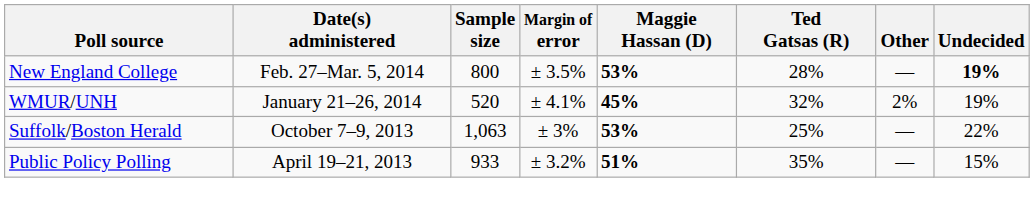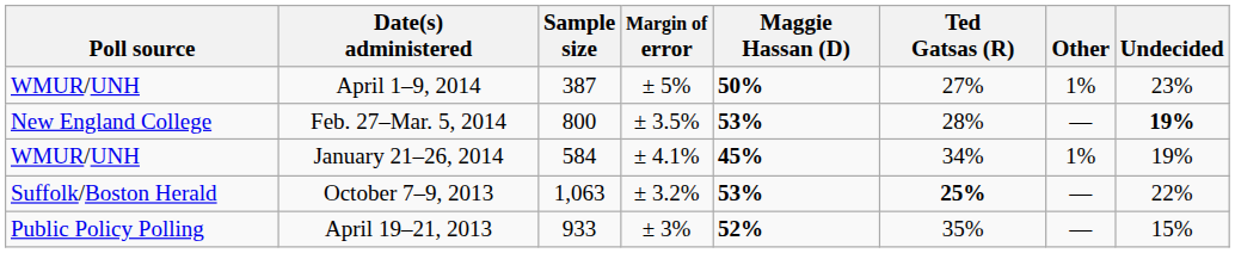 <table class="wikitable">
 <tr valign= bottom>
 <th style="width:185px;">Poll source</th>
 <th style="width:175px;">Date(s)<br>administered</th>
 <th class=small>Sample<br>size</th>
 <th><small>Margin of</small><br>error</th>
 <th style="width:110px;">Maggie<br>Hassan (D)</th>
 <th style="width:110px;">Ted<br>Gatsas (R)</th>
 <th>Other</th>
 <th>Undecided</th>
+</tr>
+<tr>
+<td><a href='#'>WMUR</a>/<a href='#'>UNH</a></td>
+<td align=center>April 1–9, 2014</td>
+<td align=center>387</td>
+<td align=center>± 5%</td>
+<td><strong>50%</strong></td>
+<td align=center>27%</td>
+<td align=center>1%</td>
+<td align=center>23%</td>
 </tr>
 <tr>
 <td><a href='#'>New England College</a></td>
 <td align=center>Feb. 27–Mar. 5, 2014</td>
 <td align=center>800</td>
 <td align=center>± 3.5%</td>
 <td><strong>53%</strong></td>
 <td align=center>28%</td>
 <td align=center>—</td>
 <td align=center><strong>19%</strong></td>
 </tr>
 <tr>
 <td><a href='#'>WMUR</a>/<a href='#'>UNH</a></td>
 <td align=center>January 21–26, 2014</td>
-<td align=center>520</td>
+<td align=center>584</td>
 <td align=center>± 4.1%</td>
 <td><strong>45%</strong></td>
-<td align=center>32%</td>
-<td align=center>2%</td>
+<td align=center>34%</td>
+<td align=center>1%</td>
 <td align=center>19%</td>
 </tr>
 <tr>
 <td><a href='#'>Suffolk</a>/<a href='#'>Boston Herald</a></td>
 <td align=center>October 7–9, 2013</td>
 <td align=center>1,063</td>
-<td align=center>± 3%</td>
+<td align=center>± 3.2%</td>
 <td><strong>53%</strong></td>
-<td align=center>25%</td>
+<td align=center><strong>25%</strong></td>
 <td align=center>—</td>
 <td align=center>22%</td>
 </tr>
 <tr>
 <td><a href='#'>Public Policy Polling</a></td>
 <td align=center>April 19–21, 2013</td>
 <td align=center>933</td>
-<td align=center>± 3.2%</td>
-<td><strong>51%</strong></td>
+<td align=center>± 3%</td>
+<td><strong>52%</strong></td>
 <td align=center>35%</td>
 <td align=center>—</td>
 <td align=center>15%</td>
 </tr>
 </table>
